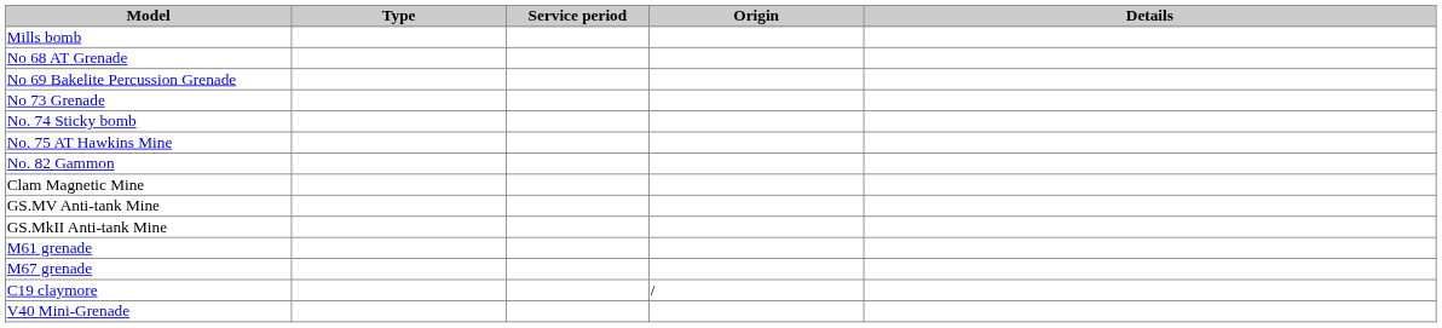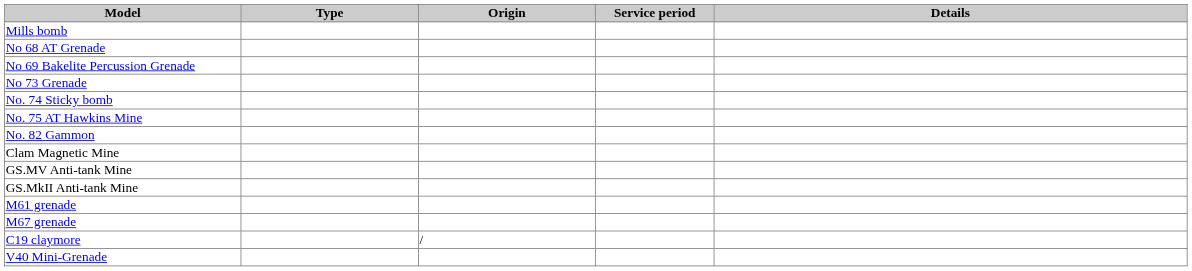 <table border="1" width="90%" style="border-collapse: collapse;">
 <tr bgcolor=cccccc>
 <th width="20%">Model</th>
 <th width="15%">Type</th>
+<th width="15%">Origin</th>
 <th width="10%">Service period</th>
-<th width="15%">Origin</th>
 <th>Details</th>
 </tr>
 <tr>
 <td><a href='#'>Mills bomb</a></td>
 <td></td>
 <td></td>
 <td></td>
 <td></td>
 </tr>
 <tr>
 <td><a href='#'>No 68 AT Grenade</a></td>
 <td></td>
 <td></td>
 <td></td>
 <td></td>
 </tr>
 <tr>
 <td><a href='#'>No 69 Bakelite Percussion Grenade</a></td>
 <td></td>
 <td></td>
 <td></td>
 <td></td>
 </tr>
 <tr>
 <td><a href='#'>No 73 Grenade</a></td>
 <td></td>
 <td></td>
 <td></td>
 <td></td>
 </tr>
 <tr>
 <td><a href='#'>No. 74 Sticky bomb</a></td>
 <td></td>
 <td></td>
 <td></td>
 <td></td>
 </tr>
 <tr>
 <td><a href='#'>No. 75 AT Hawkins Mine</a></td>
 <td></td>
 <td></td>
 <td></td>
 <td></td>
 </tr>
 <tr>
 <td><a href='#'>No. 82 Gammon</a></td>
 <td></td>
 <td></td>
 <td></td>
 <td></td>
 </tr>
 <tr>
 <td>Clam Magnetic Mine</td>
 <td></td>
 <td></td>
 <td></td>
 <td></td>
 </tr>
 <tr>
 <td>GS.MV Anti-tank Mine</td>
 <td></td>
 <td></td>
 <td></td>
 <td></td>
 </tr>
 <tr>
 <td>GS.MkII Anti-tank Mine</td>
 <td></td>
 <td></td>
 <td></td>
 <td></td>
 </tr>
 <tr>
 <td><a href='#'>M61 grenade</a></td>
 <td></td>
 <td></td>
 <td></td>
 <td></td>
 </tr>
 <tr>
 <td><a href='#'>M67 grenade</a></td>
 <td></td>
 <td></td>
 <td></td>
 <td></td>
 </tr>
 <tr>
 <td><a href='#'>C19 claymore</a></td>
 <td></td>
+<td>/</td>
 <td></td>
-<td>/</td>
 <td></td>
 </tr>
 <tr>
 <td><a href='#'>V40 Mini-Grenade</a></td>
 <td></td>
 <td></td>
 <td></td>
 <td></td>
 </tr>
 </table>
